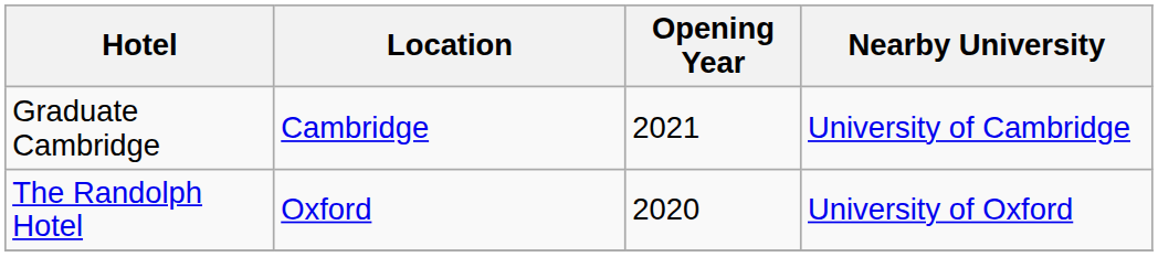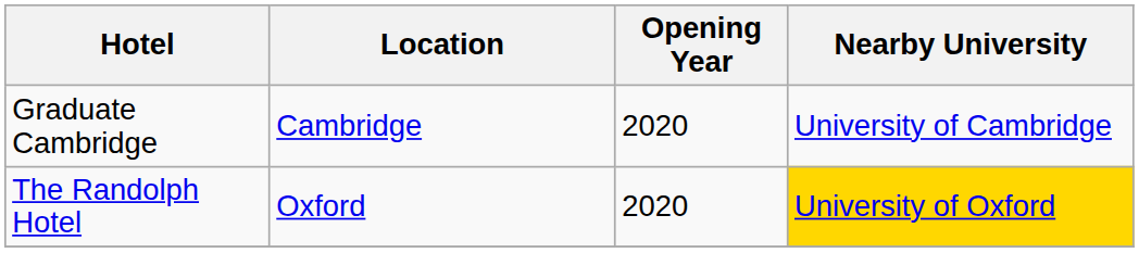 <table class="wikitable sortable">
 <tr>
 <th style="width:175px;">Hotel</th>
 <th style="width:250px;">Location</th>
 <th style="width:100px;">Opening Year</th>
 <th style="width:250px;">Nearby University</th>
 </tr>
 <tr>
 <td>Graduate Cambridge</td>
 <td><a href='#'>Cambridge</a></td>
-<td>2021</td>
+<td>2020</td>
 <td><a href='#'>University of Cambridge</a></td>
 </tr>
 <tr>
 <td><a href='#'>The Randolph Hotel</a></td>
 <td><a href='#'>Oxford</a></td>
 <td>2020</td>
-<td><a href='#'>University of Oxford</a></td>
+<td style="background: gold;"><a href='#'>University of Oxford</a></td>
 </tr>
 <tr>
 </tr>
 </table>
